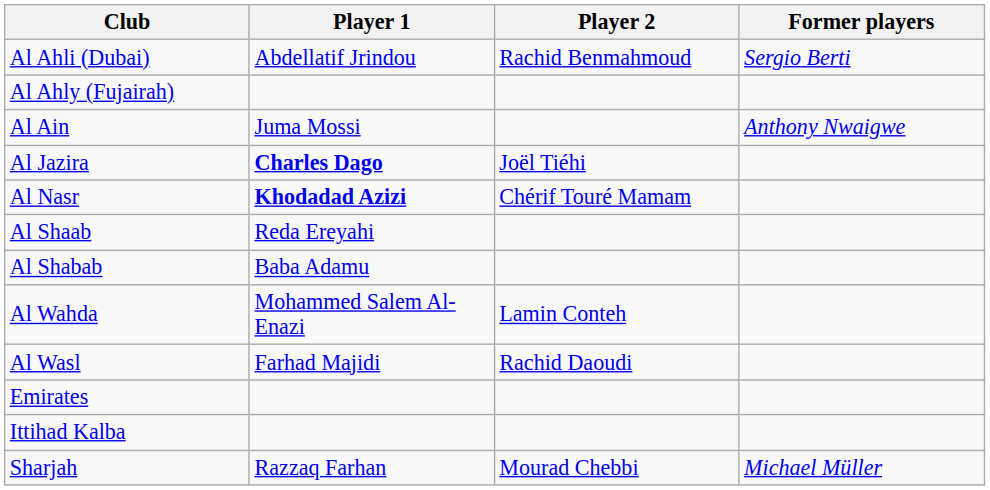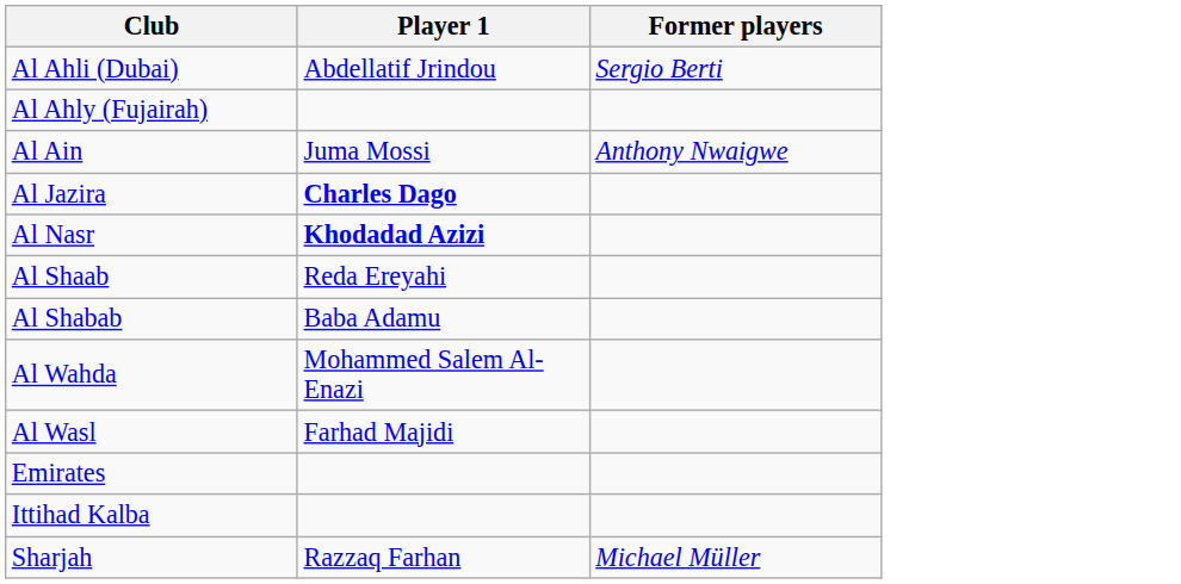 <table class="wikitable">
 <tr>
 <th width="170">Club</th>
 <th width="170">Player 1</th>
-<th width="170">Player 2</th>
 <th width="170">Former players</th>
 </tr>
 <tr>
 <td><a href='#'>Al Ahli (Dubai)</a></td>
 <td> <a href='#'>Abdellatif Jrindou</a></td>
-<td> <a href='#'>Rachid Benmahmoud</a></td>
 <td> <em><a href='#'>Sergio Berti</a></em></td>
 </tr>
 <tr>
 <td><a href='#'>Al Ahly (Fujairah)</a></td>
 <td></td>
 <td></td>
-<td></td>
 </tr>
 <tr>
 <td><a href='#'>Al Ain</a></td>
 <td> <a href='#'>Juma Mossi</a></td>
-<td></td>
 <td> <em><a href='#'>Anthony Nwaigwe</a></em></td>
 </tr>
 <tr>
 <td><a href='#'>Al Jazira</a></td>
 <td> <strong><a href='#'>Charles Dago</a></strong></td>
-<td> <a href='#'>Joël Tiéhi</a></td>
 <td></td>
 </tr>
 <tr>
 <td><a href='#'>Al Nasr</a></td>
 <td> <strong><a href='#'>Khodadad Azizi</a></strong></td>
-<td> <a href='#'>Chérif Touré Mamam</a></td>
 <td></td>
 </tr>
 <tr>
 <td><a href='#'>Al Shaab</a></td>
 <td> <a href='#'>Reda Ereyahi</a></td>
 <td></td>
-<td></td>
 </tr>
 <tr>
 <td><a href='#'>Al Shabab</a></td>
 <td> <a href='#'>Baba Adamu</a></td>
 <td></td>
-<td></td>
 </tr>
 <tr>
 <td><a href='#'>Al Wahda</a></td>
 <td> <a href='#'>Mohammed Salem Al-Enazi</a></td>
-<td> <a href='#'>Lamin Conteh</a></td>
 <td></td>
 </tr>
 <tr>
 <td><a href='#'>Al Wasl</a></td>
 <td> <a href='#'>Farhad Majidi</a></td>
-<td> <a href='#'>Rachid Daoudi</a></td>
 <td></td>
 </tr>
 <tr>
 <td><a href='#'>Emirates</a></td>
-<td></td>
 <td></td>
 <td></td>
 </tr>
 <tr>
 <td><a href='#'>Ittihad Kalba</a></td>
 <td></td>
 <td></td>
-<td></td>
 </tr>
 <tr>
 <td><a href='#'>Sharjah</a></td>
 <td> <a href='#'>Razzaq Farhan</a></td>
-<td> <a href='#'>Mourad Chebbi</a></td>
 <td> <em><a href='#'>Michael Müller</a></em></td>
 </tr>
 </table>
